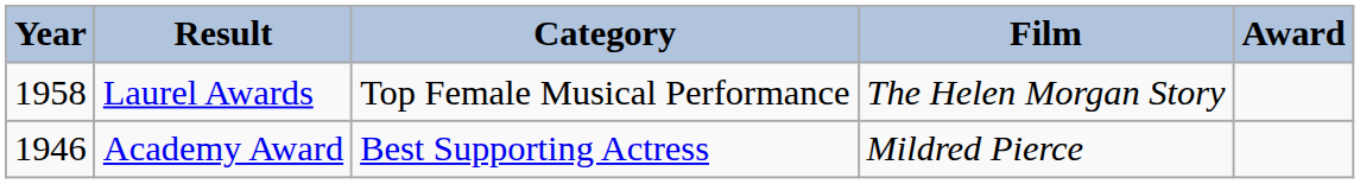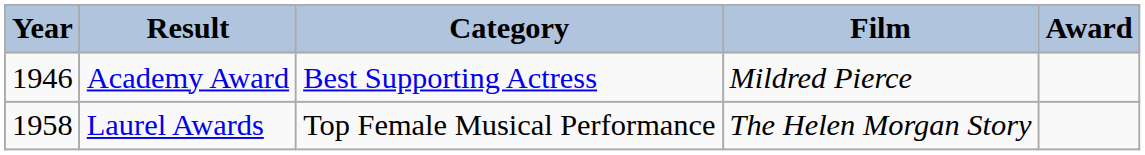 <table class="wikitable">
 <tr>
 <th style="background:#B0C4DE;">Year</th>
 <th style="background:#B0C4DE;">Result</th>
 <th style="background:#B0C4DE;">Category</th>
 <th style="background:#b0c4de;">Film</th>
 <th style="background:#B0C4DE;">Award</th>
 </tr>
 <tr>
+<td>1946</td>
+<td><a href='#'>Academy Award</a></td>
+<td><a href='#'>Best Supporting Actress</a></td>
+<td><em>Mildred Pierce</em></td>
+<td></td>
+</tr>
+<tr>
 <td>1958</td>
 <td><a href='#'>Laurel Awards</a></td>
 <td>Top Female Musical Performance</td>
 <td><em>The Helen Morgan Story</em></td>
 <td></td>
 </tr>
-<tr>
-<td>1946</td>
-<td><a href='#'>Academy Award</a></td>
-<td><a href='#'>Best Supporting Actress</a></td>
-<td><em>Mildred Pierce</em></td>
-<td></td>
-</tr>
 </table>
